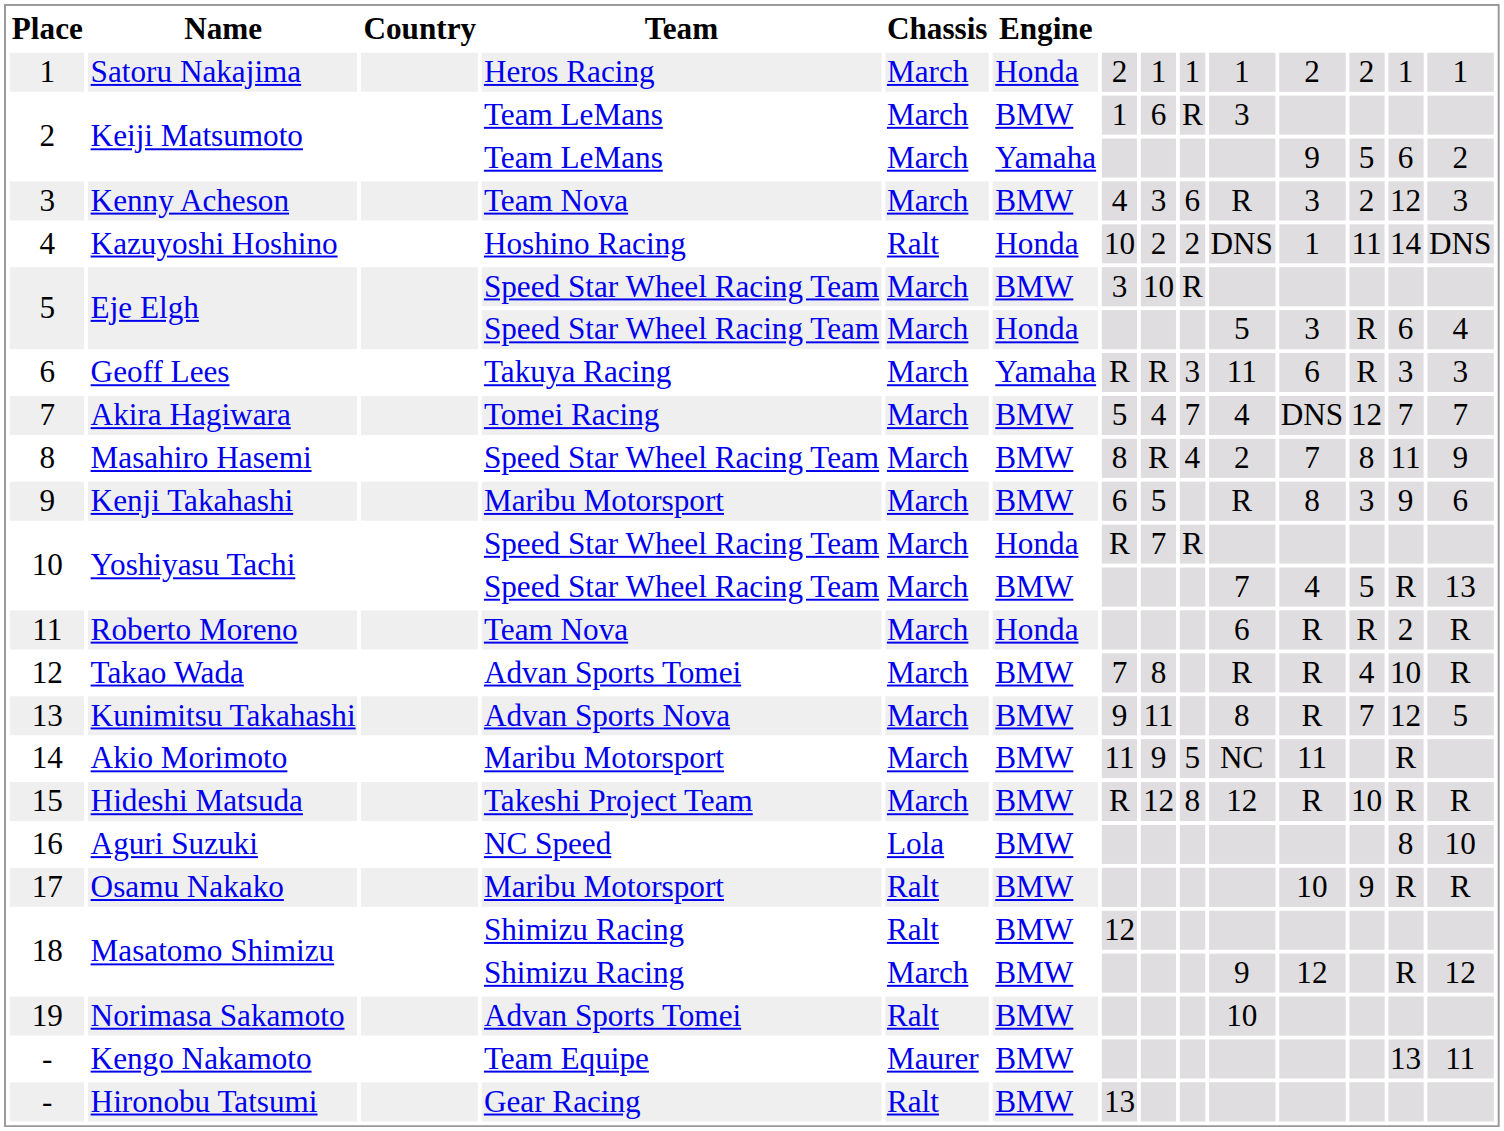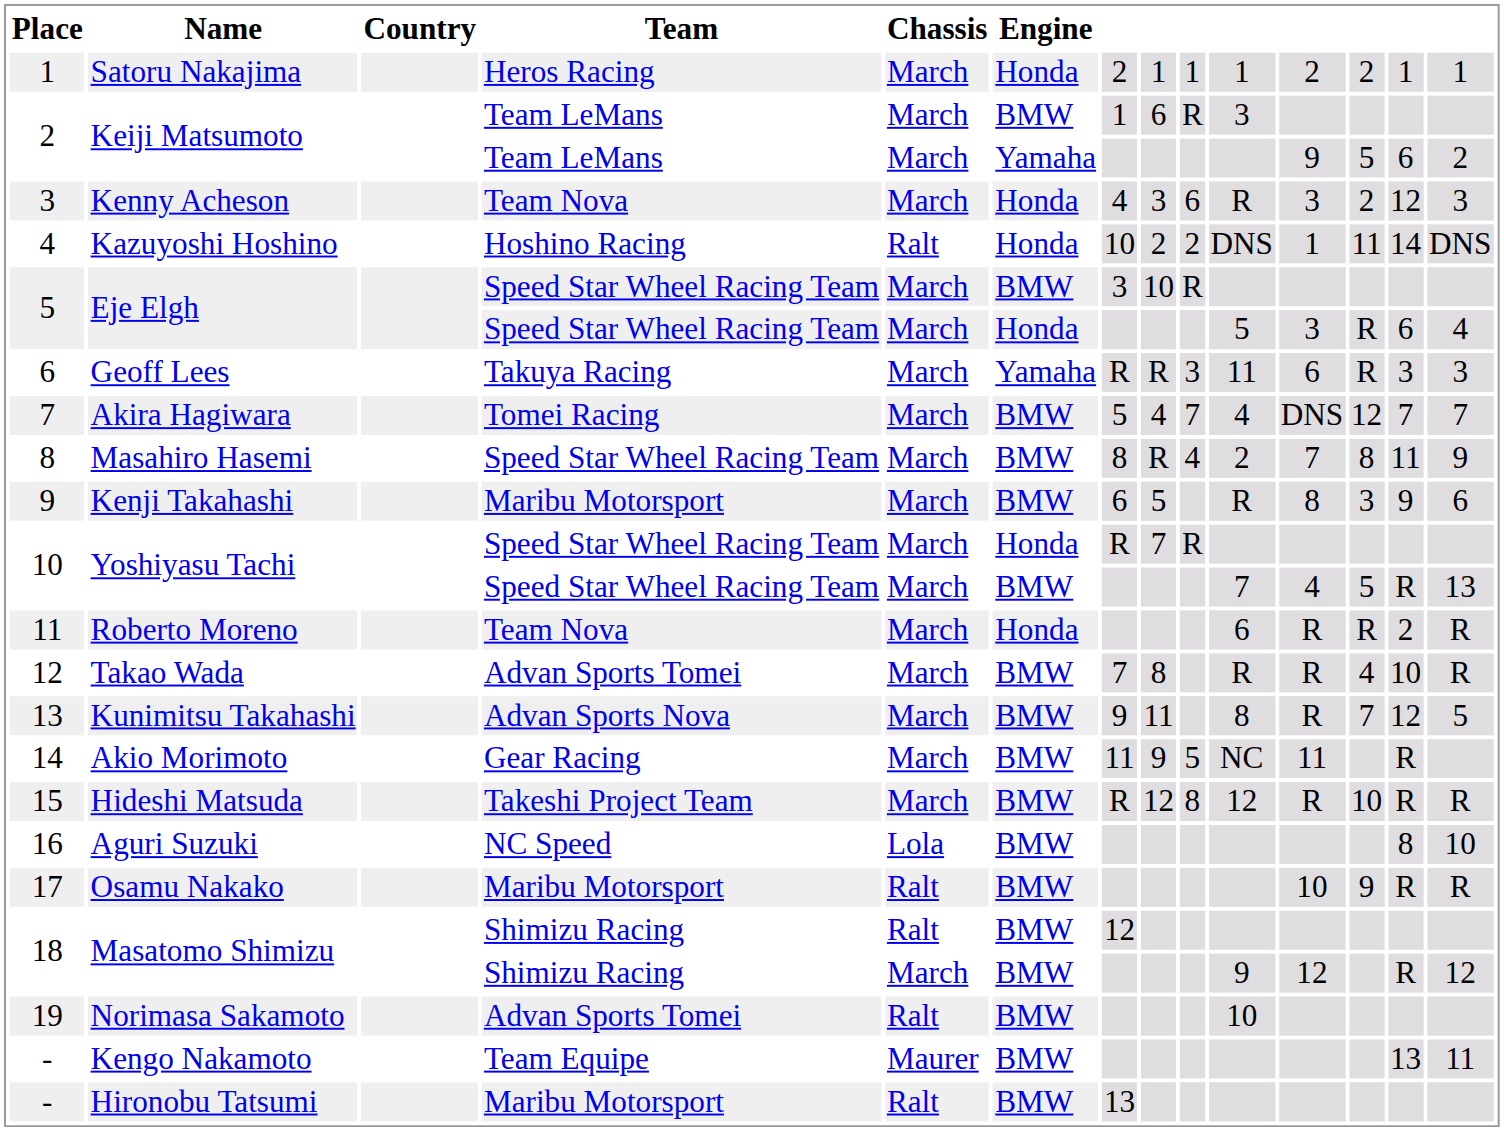 <table border="0" style="border: 1px solid #999; background-color:#FFFFFF; text-align:center">
 <tr>
 <td><strong>Place</strong></td>
 <td><strong>Name</strong></td>
 <td><strong>Country</strong></td>
 <td><strong>Team</strong></td>
 <td><strong>Chassis</strong></td>
 <td><strong>Engine</strong></td>
 <td></td>
 <td></td>
 <td></td>
 <td></td>
 <td></td>
 <td></td>
 <td></td>
 <td></td>
 </tr>
 <tr style="background:#EFEFEF;">
 <td>1</td>
 <td align="left"><a href='#'>Satoru Nakajima</a></td>
 <td align="left"></td>
 <td align="left"><a href='#'>Heros Racing</a></td>
 <td align="left"><a href='#'>March</a></td>
 <td align="left"><a href='#'>Honda</a></td>
 <td style="background:#DFDDDF;">2</td>
 <td style="background:#DFDDDF;">1</td>
 <td style="background:#DFDDDF;">1</td>
 <td style="background:#DFDDDF;">1</td>
 <td style="background:#DFDDDF;">2</td>
 <td style="background:#DFDDDF;">2</td>
 <td style="background:#DFDDDF;">1</td>
 <td style="background:#DFDDDF;">1</td>
 </tr>
 <tr>
 <td rowspan="2">2</td>
 <td rowspan="2" align="left"><a href='#'>Keiji Matsumoto</a></td>
 <td rowspan="2" align="left"></td>
 <td align="left"><a href='#'>Team LeMans</a></td>
 <td align="left"><a href='#'>March</a></td>
 <td align="left"><a href='#'>BMW</a></td>
 <td style="background:#DFDDDF;">1</td>
 <td style="background:#DFDDDF;">6</td>
 <td style="background:#DFDDDF;">R</td>
 <td style="background:#DFDDDF;">3</td>
 <td style="background:#DFDDDF;"></td>
 <td style="background:#DFDDDF;"></td>
 <td style="background:#DFDDDF;"></td>
 <td style="background:#DFDDDF;"></td>
 </tr>
 <tr>
 <td align="left"><a href='#'>Team LeMans</a></td>
 <td align="left"><a href='#'>March</a></td>
 <td align="left"><a href='#'>Yamaha</a></td>
 <td style="background:#DFDDDF;"></td>
 <td style="background:#DFDDDF;"></td>
 <td style="background:#DFDDDF;"></td>
 <td style="background:#DFDDDF;"></td>
 <td style="background:#DFDDDF;">9</td>
 <td style="background:#DFDDDF;">5</td>
 <td style="background:#DFDDDF;">6</td>
 <td style="background:#DFDDDF;">2</td>
 </tr>
 <tr style="background:#EFEFEF;">
 <td>3</td>
 <td align="left"><a href='#'>Kenny Acheson</a></td>
 <td align="left"></td>
 <td align="left"><a href='#'>Team Nova</a></td>
 <td align="left"><a href='#'>March</a></td>
-<td align="left"><a href='#'>BMW</a></td>
+<td align="left"><a href='#'>Honda</a></td>
 <td style="background:#DFDDDF;">4</td>
 <td style="background:#DFDDDF;">3</td>
 <td style="background:#DFDDDF;">6</td>
 <td style="background:#DFDDDF;">R</td>
 <td style="background:#DFDDDF;">3</td>
 <td style="background:#DFDDDF;">2</td>
 <td style="background:#DFDDDF;">12</td>
 <td style="background:#DFDDDF;">3</td>
 </tr>
 <tr>
 <td>4</td>
 <td align="left"><a href='#'>Kazuyoshi Hoshino</a></td>
 <td align="left"></td>
 <td align="left"><a href='#'>Hoshino Racing</a></td>
 <td align="left"><a href='#'>Ralt</a></td>
 <td align="left"><a href='#'>Honda</a></td>
 <td style="background:#DFDDDF;">10</td>
 <td style="background:#DFDDDF;">2</td>
 <td style="background:#DFDDDF;">2</td>
 <td style="background:#DFDDDF;">DNS</td>
 <td style="background:#DFDDDF;">1</td>
 <td style="background:#DFDDDF;">11</td>
 <td style="background:#DFDDDF;">14</td>
 <td style="background:#DFDDDF;">DNS</td>
 </tr>
 <tr style="background:#EFEFEF;">
 <td rowspan="2">5</td>
 <td rowspan="2" align="left"><a href='#'>Eje Elgh</a></td>
 <td rowspan="2" align="left"></td>
 <td align="left"><a href='#'>Speed Star Wheel Racing Team</a></td>
 <td align="left"><a href='#'>March</a></td>
 <td align="left"><a href='#'>BMW</a></td>
 <td style="background:#DFDDDF;">3</td>
 <td style="background:#DFDDDF;">10</td>
 <td style="background:#DFDDDF;">R</td>
 <td style="background:#DFDDDF;"></td>
 <td style="background:#DFDDDF;"></td>
 <td style="background:#DFDDDF;"></td>
 <td style="background:#DFDDDF;"></td>
 <td style="background:#DFDDDF;"></td>
 </tr>
 <tr style="background:#EFEFEF;">
 <td align="left"><a href='#'>Speed Star Wheel Racing Team</a></td>
 <td align="left"><a href='#'>March</a></td>
 <td align="left"><a href='#'>Honda</a></td>
 <td style="background:#DFDDDF;"></td>
 <td style="background:#DFDDDF;"></td>
 <td style="background:#DFDDDF;"></td>
 <td style="background:#DFDDDF;">5</td>
 <td style="background:#DFDDDF;">3</td>
 <td style="background:#DFDDDF;">R</td>
 <td style="background:#DFDDDF;">6</td>
 <td style="background:#DFDDDF;">4</td>
 </tr>
 <tr>
 <td>6</td>
 <td align="left"><a href='#'>Geoff Lees</a></td>
 <td align="left"></td>
 <td align="left"><a href='#'>Takuya Racing</a></td>
 <td align="left"><a href='#'>March</a></td>
 <td align="left"><a href='#'>Yamaha</a></td>
 <td style="background:#DFDDDF;">R</td>
 <td style="background:#DFDDDF;">R</td>
 <td style="background:#DFDDDF;">3</td>
 <td style="background:#DFDDDF;">11</td>
 <td style="background:#DFDDDF;">6</td>
 <td style="background:#DFDDDF;">R</td>
 <td style="background:#DFDDDF;">3</td>
 <td style="background:#DFDDDF;">3</td>
 </tr>
 <tr style="background:#EFEFEF;">
 <td>7</td>
 <td align="left"><a href='#'>Akira Hagiwara</a></td>
 <td align="left"></td>
 <td align="left"><a href='#'>Tomei Racing</a></td>
 <td align="left"><a href='#'>March</a></td>
 <td align="left"><a href='#'>BMW</a></td>
 <td style="background:#DFDDDF;">5</td>
 <td style="background:#DFDDDF;">4</td>
 <td style="background:#DFDDDF;">7</td>
 <td style="background:#DFDDDF;">4</td>
 <td style="background:#DFDDDF;">DNS</td>
 <td style="background:#DFDDDF;">12</td>
 <td style="background:#DFDDDF;">7</td>
 <td style="background:#DFDDDF;">7</td>
 </tr>
 <tr>
 <td>8</td>
 <td align="left"><a href='#'>Masahiro Hasemi</a></td>
 <td align="left"></td>
 <td align="left"><a href='#'>Speed Star Wheel Racing Team</a></td>
 <td align="left"><a href='#'>March</a></td>
 <td align="left"><a href='#'>BMW</a></td>
 <td style="background:#DFDDDF;">8</td>
 <td style="background:#DFDDDF;">R</td>
 <td style="background:#DFDDDF;">4</td>
 <td style="background:#DFDDDF;">2</td>
 <td style="background:#DFDDDF;">7</td>
 <td style="background:#DFDDDF;">8</td>
 <td style="background:#DFDDDF;">11</td>
 <td style="background:#DFDDDF;">9</td>
 </tr>
 <tr style="background:#EFEFEF;">
 <td>9</td>
 <td align="left"><a href='#'>Kenji Takahashi</a></td>
 <td align="left"></td>
 <td align="left"><a href='#'>Maribu Motorsport</a></td>
 <td align="left"><a href='#'>March</a></td>
 <td align="left"><a href='#'>BMW</a></td>
 <td style="background:#DFDDDF;">6</td>
 <td style="background:#DFDDDF;">5</td>
 <td style="background:#DFDDDF;"></td>
 <td style="background:#DFDDDF;">R</td>
 <td style="background:#DFDDDF;">8</td>
 <td style="background:#DFDDDF;">3</td>
 <td style="background:#DFDDDF;">9</td>
 <td style="background:#DFDDDF;">6</td>
 </tr>
 <tr>
 <td rowspan="2">10</td>
 <td rowspan="2" align="left"><a href='#'>Yoshiyasu Tachi</a></td>
 <td rowspan="2" align="left"></td>
 <td align="left"><a href='#'>Speed Star Wheel Racing Team</a></td>
 <td align="left"><a href='#'>March</a></td>
 <td align="left"><a href='#'>Honda</a></td>
 <td style="background:#DFDDDF;">R</td>
 <td style="background:#DFDDDF;">7</td>
 <td style="background:#DFDDDF;">R</td>
 <td style="background:#DFDDDF;"></td>
 <td style="background:#DFDDDF;"></td>
 <td style="background:#DFDDDF;"></td>
 <td style="background:#DFDDDF;"></td>
 <td style="background:#DFDDDF;"></td>
 </tr>
 <tr>
 <td align="left"><a href='#'>Speed Star Wheel Racing Team</a></td>
 <td align="left"><a href='#'>March</a></td>
 <td align="left"><a href='#'>BMW</a></td>
 <td style="background:#DFDDDF;"></td>
 <td style="background:#DFDDDF;"></td>
 <td style="background:#DFDDDF;"></td>
 <td style="background:#DFDDDF;">7</td>
 <td style="background:#DFDDDF;">4</td>
 <td style="background:#DFDDDF;">5</td>
 <td style="background:#DFDDDF;">R</td>
 <td style="background:#DFDDDF;">13</td>
 </tr>
 <tr style="background:#EFEFEF;">
 <td>11</td>
 <td align="left"><a href='#'>Roberto Moreno</a></td>
 <td align="left"></td>
 <td align="left"><a href='#'>Team Nova</a></td>
 <td align="left"><a href='#'>March</a></td>
 <td align="left"><a href='#'>Honda</a></td>
 <td style="background:#DFDDDF;"></td>
 <td style="background:#DFDDDF;"></td>
 <td style="background:#DFDDDF;"></td>
 <td style="background:#DFDDDF;">6</td>
 <td style="background:#DFDDDF;">R</td>
 <td style="background:#DFDDDF;">R</td>
 <td style="background:#DFDDDF;">2</td>
 <td style="background:#DFDDDF;">R</td>
 </tr>
 <tr>
 <td>12</td>
 <td align="left"><a href='#'>Takao Wada</a></td>
 <td align="left"></td>
 <td align="left"><a href='#'>Advan Sports Tomei</a></td>
 <td align="left"><a href='#'>March</a></td>
 <td align="left"><a href='#'>BMW</a></td>
 <td style="background:#DFDDDF;">7</td>
 <td style="background:#DFDDDF;">8</td>
 <td style="background:#DFDDDF;"></td>
 <td style="background:#DFDDDF;">R</td>
 <td style="background:#DFDDDF;">R</td>
 <td style="background:#DFDDDF;">4</td>
 <td style="background:#DFDDDF;">10</td>
 <td style="background:#DFDDDF;">R</td>
 </tr>
 <tr style="background:#EFEFEF;">
 <td>13</td>
 <td align="left"><a href='#'>Kunimitsu Takahashi</a></td>
 <td align="left"></td>
 <td align="left"><a href='#'>Advan Sports Nova</a></td>
 <td align="left"><a href='#'>March</a></td>
 <td align="left"><a href='#'>BMW</a></td>
 <td style="background:#DFDDDF;">9</td>
 <td style="background:#DFDDDF;">11</td>
 <td style="background:#DFDDDF;"></td>
 <td style="background:#DFDDDF;">8</td>
 <td style="background:#DFDDDF;">R</td>
 <td style="background:#DFDDDF;">7</td>
 <td style="background:#DFDDDF;">12</td>
 <td style="background:#DFDDDF;">5</td>
 </tr>
 <tr>
 <td>14</td>
 <td align="left"><a href='#'>Akio Morimoto</a></td>
 <td align="left"></td>
-<td align="left"><a href='#'>Maribu Motorsport</a></td>
+<td align="left"><a href='#'>Gear Racing</a></td>
 <td align="left"><a href='#'>March</a></td>
 <td align="left"><a href='#'>BMW</a></td>
 <td style="background:#DFDDDF;">11</td>
 <td style="background:#DFDDDF;">9</td>
 <td style="background:#DFDDDF;">5</td>
 <td style="background:#DFDDDF;">NC</td>
 <td style="background:#DFDDDF;">11</td>
 <td style="background:#DFDDDF;"></td>
 <td style="background:#DFDDDF;">R</td>
 <td style="background:#DFDDDF;"></td>
 </tr>
 <tr style="background:#EFEFEF;">
 <td>15</td>
 <td align="left"><a href='#'>Hideshi Matsuda</a></td>
 <td align="left"></td>
 <td align="left"><a href='#'>Takeshi Project Team</a></td>
 <td align="left"><a href='#'>March</a></td>
 <td align="left"><a href='#'>BMW</a></td>
 <td style="background:#DFDDDF;">R</td>
 <td style="background:#DFDDDF;">12</td>
 <td style="background:#DFDDDF;">8</td>
 <td style="background:#DFDDDF;">12</td>
 <td style="background:#DFDDDF;">R</td>
 <td style="background:#DFDDDF;">10</td>
 <td style="background:#DFDDDF;">R</td>
 <td style="background:#DFDDDF;">R</td>
 </tr>
 <tr>
 <td>16</td>
 <td align="left"><a href='#'>Aguri Suzuki</a></td>
 <td align="left"></td>
 <td align="left"><a href='#'>NC Speed</a></td>
 <td align="left"><a href='#'>Lola</a></td>
 <td align="left"><a href='#'>BMW</a></td>
 <td style="background:#DFDDDF;"></td>
 <td style="background:#DFDDDF;"></td>
 <td style="background:#DFDDDF;"></td>
 <td style="background:#DFDDDF;"></td>
 <td style="background:#DFDDDF;"></td>
 <td style="background:#DFDDDF;"></td>
 <td style="background:#DFDDDF;">8</td>
 <td style="background:#DFDDDF;">10</td>
 </tr>
 <tr style="background:#EFEFEF;">
 <td>17</td>
 <td align="left"><a href='#'>Osamu Nakako</a></td>
 <td align="left"></td>
 <td align="left"><a href='#'>Maribu Motorsport</a></td>
 <td align="left"><a href='#'>Ralt</a></td>
 <td align="left"><a href='#'>BMW</a></td>
 <td style="background:#DFDDDF;"></td>
 <td style="background:#DFDDDF;"></td>
 <td style="background:#DFDDDF;"></td>
 <td style="background:#DFDDDF;"></td>
 <td style="background:#DFDDDF;">10</td>
 <td style="background:#DFDDDF;">9</td>
 <td style="background:#DFDDDF;">R</td>
 <td style="background:#DFDDDF;">R</td>
 </tr>
 <tr>
 <td rowspan="2">18</td>
 <td rowspan="2" align="left"><a href='#'>Masatomo Shimizu</a></td>
 <td rowspan="2" align="left"></td>
 <td align="left"><a href='#'>Shimizu Racing</a></td>
 <td align="left"><a href='#'>Ralt</a></td>
 <td align="left"><a href='#'>BMW</a></td>
 <td style="background:#DFDDDF;">12</td>
 <td style="background:#DFDDDF;"></td>
 <td style="background:#DFDDDF;"></td>
 <td style="background:#DFDDDF;"></td>
 <td style="background:#DFDDDF;"></td>
 <td style="background:#DFDDDF;"></td>
 <td style="background:#DFDDDF;"></td>
 <td style="background:#DFDDDF;"></td>
 </tr>
 <tr>
 <td align="left"><a href='#'>Shimizu Racing</a></td>
 <td align="left"><a href='#'>March</a></td>
 <td align="left"><a href='#'>BMW</a></td>
 <td style="background:#DFDDDF;"></td>
 <td style="background:#DFDDDF;"></td>
 <td style="background:#DFDDDF;"></td>
 <td style="background:#DFDDDF;">9</td>
 <td style="background:#DFDDDF;">12</td>
 <td style="background:#DFDDDF;"></td>
 <td style="background:#DFDDDF;">R</td>
 <td style="background:#DFDDDF;">12</td>
 </tr>
 <tr style="background:#EFEFEF;">
 <td>19</td>
 <td align="left"><a href='#'>Norimasa Sakamoto</a></td>
 <td align="left"></td>
 <td align="left"><a href='#'>Advan Sports Tomei</a></td>
 <td align="left"><a href='#'>Ralt</a></td>
 <td align="left"><a href='#'>BMW</a></td>
 <td style="background:#DFDDDF;"></td>
 <td style="background:#DFDDDF;"></td>
 <td style="background:#DFDDDF;"></td>
 <td style="background:#DFDDDF;">10</td>
 <td style="background:#DFDDDF;"></td>
 <td style="background:#DFDDDF;"></td>
 <td style="background:#DFDDDF;"></td>
 <td style="background:#DFDDDF;"></td>
 </tr>
 <tr>
 <td>-</td>
 <td align="left"><a href='#'>Kengo Nakamoto</a></td>
 <td align="left"></td>
 <td align="left"><a href='#'>Team Equipe</a></td>
 <td align="left"><a href='#'>Maurer</a></td>
 <td align="left"><a href='#'>BMW</a></td>
 <td style="background:#DFDDDF;"></td>
 <td style="background:#DFDDDF;"></td>
 <td style="background:#DFDDDF;"></td>
 <td style="background:#DFDDDF;"></td>
 <td style="background:#DFDDDF;"></td>
 <td style="background:#DFDDDF;"></td>
 <td style="background:#DFDDDF;">13</td>
 <td style="background:#DFDDDF;">11</td>
 </tr>
 <tr style="background:#EFEFEF;">
 <td>-</td>
 <td align="left"><a href='#'>Hironobu Tatsumi</a></td>
 <td align="left"></td>
-<td align="left"><a href='#'>Gear Racing</a></td>
+<td align="left"><a href='#'>Maribu Motorsport</a></td>
 <td align="left"><a href='#'>Ralt</a></td>
 <td align="left"><a href='#'>BMW</a></td>
 <td style="background:#DFDDDF;">13</td>
 <td style="background:#DFDDDF;"></td>
 <td style="background:#DFDDDF;"></td>
 <td style="background:#DFDDDF;"></td>
 <td style="background:#DFDDDF;"></td>
 <td style="background:#DFDDDF;"></td>
 <td style="background:#DFDDDF;"></td>
 <td style="background:#DFDDDF;"></td>
 </tr>
 </table>
